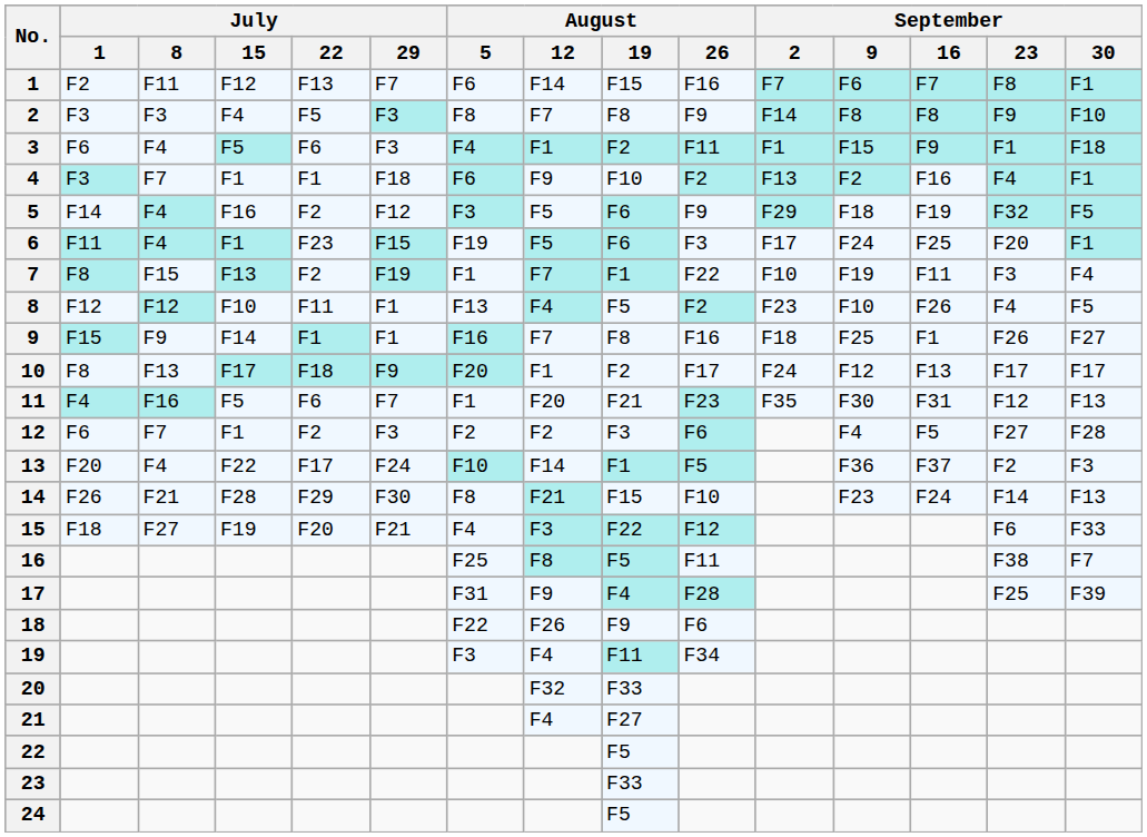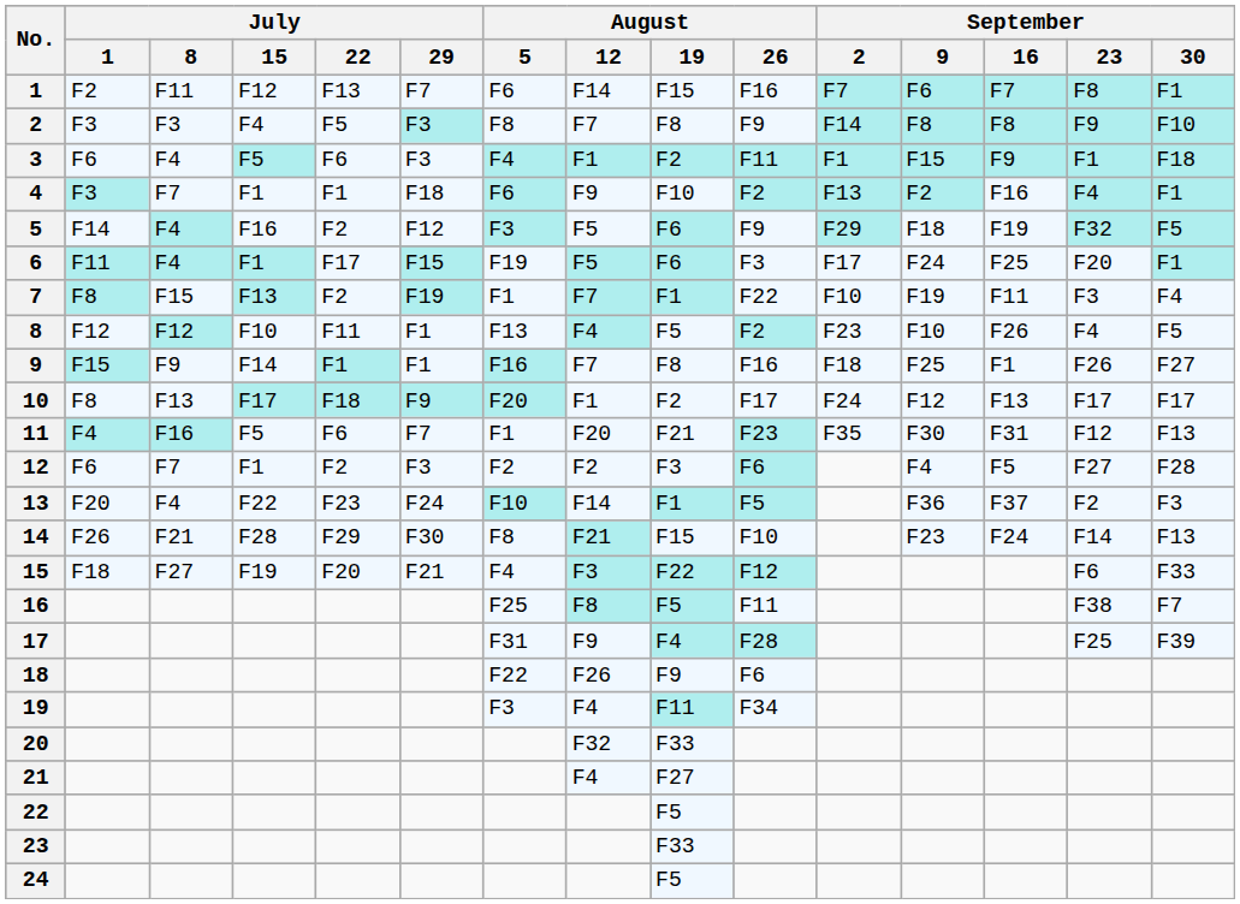 <table class="wikitable" style="font-size: 85%; width: 100%">
 <tr>
 <th rowspan=2 width=25>No.</th>
 <th colspan=5>July</th>
 <th colspan=4>August</th>
 <th colspan=5>September</th>
 </tr>
 <tr>
 <th>1</th>
 <th>8</th>
 <th>15</th>
 <th>22</th>
 <th>29</th>
 <th>5</th>
 <th>12</th>
 <th>19</th>
 <th>26</th>
 <th>2</th>
 <th>9</th>
 <th>16</th>
 <th>23</th>
 <th>30</th>
 </tr>
 <tr>
 <th>1</th>
 <td style="background:#f0f8ff;"> F2</td>
 <td style="background:#f0f8ff;"> F11</td>
 <td style="background:#f0f8ff;"> F12</td>
 <td style="background:#f0f8ff;"> F13</td>
 <td style="background:#f0f8ff;"> F7</td>
 <td style="background:#f0f8ff;"> F6</td>
 <td style="background:#f0f8ff;"> F14</td>
 <td style="background:#f0f8ff;"> F15</td>
 <td style="background:#f0f8ff;"> F16</td>
 <td style="background:#afeeee;"> F7</td>
 <td style="background:#afeeee;"> F6</td>
 <td style="background:#afeeee;"> F7</td>
 <td style="background:#afeeee;"> F8</td>
 <td style="background:#afeeee;"> F1</td>
 </tr>
 <tr>
 <th>2</th>
 <td style="background:#f0f8ff;"> F3</td>
 <td style="background:#f0f8ff;"> F3</td>
 <td style="background:#f0f8ff;"> F4</td>
 <td style="background:#f0f8ff;"> F5</td>
 <td style="background:#afeeee;"> F3</td>
 <td style="background:#f0f8ff;"> F8</td>
 <td style="background:#f0f8ff;"> F7</td>
 <td style="background:#f0f8ff;"> F8</td>
 <td style="background:#f0f8ff;"> F9</td>
 <td style="background:#afeeee;"> F14</td>
 <td style="background:#afeeee;"> F8</td>
 <td style="background:#afeeee;"> F8</td>
 <td style="background:#afeeee;"> F9</td>
 <td style="background:#afeeee;"> F10</td>
 </tr>
 <tr>
 <th>3</th>
 <td style="background:#f0f8ff;"> F6</td>
 <td style="background:#f0f8ff;"> F4</td>
 <td style="background:#afeeee;"> F5</td>
 <td style="background:#f0f8ff;"> F6</td>
 <td style="background:#f0f8ff;"> F3</td>
 <td style="background:#afeeee;"> F4</td>
 <td style="background:#afeeee;"> F1</td>
 <td style="background:#afeeee;"> F2</td>
 <td style="background:#afeeee;"> F11</td>
 <td style="background:#afeeee;"> F1</td>
 <td style="background:#afeeee;"> F15</td>
 <td style="background:#afeeee;"> F9</td>
 <td style="background:#afeeee;"> F1</td>
 <td style="background:#afeeee;"> F18</td>
 </tr>
 <tr>
 <th>4</th>
 <td style="background:#afeeee;"> F3</td>
 <td style="background:#f0f8ff;"> F7</td>
 <td style="background:#f0f8ff;"> F1</td>
 <td style="background:#f0f8ff;"> F1</td>
 <td style="background:#f0f8ff;"> F18</td>
 <td style="background:#afeeee;"> F6</td>
 <td style="background:#f0f8ff;"> F9</td>
 <td style="background:#f0f8ff;"> F10</td>
 <td style="background:#afeeee;"> F2</td>
 <td style="background:#afeeee;"> F13</td>
 <td style="background:#afeeee;"> F2</td>
 <td style="background:#f0f8ff;"> F16</td>
 <td style="background:#afeeee;"> F4</td>
 <td style="background:#afeeee;"> F1</td>
 </tr>
 <tr>
 <th>5</th>
 <td style="background:#f0f8ff;"> F14</td>
 <td style="background:#afeeee;"> F4</td>
 <td style="background:#f0f8ff;"> F16</td>
 <td style="background:#f0f8ff;"> F2</td>
 <td style="background:#f0f8ff;"> F12</td>
 <td style="background:#afeeee;"> F3</td>
 <td style="background:#f0f8ff;"> F5</td>
 <td style="background:#afeeee;"> F6</td>
 <td style="background:#f0f8ff;"> F9</td>
 <td style="background:#afeeee;"> F29</td>
 <td style="background:#f0f8ff;"> F18</td>
 <td style="background:#f0f8ff;"> F19</td>
 <td style="background:#afeeee;"> F32</td>
 <td style="background:#afeeee;"> F5</td>
 </tr>
 <tr>
 <th>6</th>
 <td style="background:#afeeee;"> F11</td>
 <td style="background:#afeeee;"> F4</td>
 <td style="background:#afeeee;"> F1</td>
-<td style="background:#f0f8ff;"> F23</td>
+<td style="background:#f0f8ff;"> F17</td>
 <td style="background:#afeeee;"> F15</td>
 <td style="background:#f0f8ff;"> F19</td>
 <td style="background:#afeeee;"> F5</td>
 <td style="background:#afeeee;"> F6</td>
 <td style="background:#f0f8ff;"> F3</td>
 <td style="background:#f0f8ff;"> F17</td>
 <td style="background:#f0f8ff;"> F24</td>
 <td style="background:#f0f8ff;"> F25</td>
 <td style="background:#f0f8ff;"> F20</td>
 <td style="background:#afeeee;"> F1</td>
 </tr>
 <tr>
 <th>7</th>
 <td style="background:#afeeee;"> F8</td>
 <td style="background:#f0f8ff;"> F15</td>
 <td style="background:#afeeee;"> F13</td>
 <td style="background:#f0f8ff;"> F2</td>
 <td style="background:#afeeee;"> F19</td>
 <td style="background:#f0f8ff;"> F1</td>
 <td style="background:#afeeee;"> F7</td>
 <td style="background:#afeeee;"> F1</td>
 <td style="background:#f0f8ff;"> F22</td>
 <td style="background:#f0f8ff;"> F10</td>
 <td style="background:#f0f8ff;"> F19</td>
 <td style="background:#f0f8ff;"> F11</td>
 <td style="background:#f0f8ff;"> F3</td>
 <td style="background:#f0f8ff;"> F4</td>
 </tr>
 <tr>
 <th>8</th>
 <td style="background:#f0f8ff;"> F12</td>
 <td style="background:#afeeee;"> F12</td>
 <td style="background:#f0f8ff;"> F10</td>
 <td style="background:#f0f8ff;"> F11</td>
 <td style="background:#f0f8ff;"> F1</td>
 <td style="background:#f0f8ff;"> F13</td>
 <td style="background:#afeeee;"> F4</td>
 <td style="background:#f0f8ff;"> F5</td>
 <td style="background:#afeeee;"> F2</td>
 <td style="background:#f0f8ff;"> F23</td>
 <td style="background:#f0f8ff;"> F10</td>
 <td style="background:#f0f8ff;"> F26</td>
 <td style="background:#f0f8ff;"> F4</td>
 <td style="background:#f0f8ff;"> F5</td>
 </tr>
 <tr>
 <th>9</th>
 <td style="background:#afeeee;"> F15</td>
 <td style="background:#f0f8ff;"> F9</td>
 <td style="background:#f0f8ff;"> F14</td>
 <td style="background:#afeeee;"> F1</td>
 <td style="background:#f0f8ff;"> F1</td>
 <td style="background:#afeeee;"> F16</td>
 <td style="background:#f0f8ff;"> F7</td>
 <td style="background:#f0f8ff;"> F8</td>
 <td style="background:#f0f8ff;"> F16</td>
 <td style="background:#f0f8ff;"> F18</td>
 <td style="background:#f0f8ff;"> F25</td>
 <td style="background:#f0f8ff;"> F1</td>
 <td style="background:#f0f8ff;"> F26</td>
 <td style="background:#f0f8ff;"> F27</td>
 </tr>
 <tr>
 <th>10</th>
 <td style="background:#f0f8ff;"> F8</td>
 <td style="background:#f0f8ff;"> F13</td>
 <td style="background:#afeeee;"> F17</td>
 <td style="background:#afeeee;"> F18</td>
 <td style="background:#afeeee;"> F9</td>
 <td style="background:#afeeee;"> F20</td>
 <td style="background:#f0f8ff;"> F1</td>
 <td style="background:#f0f8ff;"> F2</td>
 <td style="background:#f0f8ff;"> F17</td>
 <td style="background:#f0f8ff;"> F24</td>
 <td style="background:#f0f8ff;"> F12</td>
 <td style="background:#f0f8ff;"> F13</td>
 <td style="background:#f0f8ff;"> F17</td>
 <td style="background:#f0f8ff;"> F17</td>
 </tr>
 <tr>
 <th>11</th>
 <td style="background:#afeeee;"> F4</td>
 <td style="background:#afeeee;"> F16</td>
 <td style="background:#f0f8ff;"> F5</td>
 <td style="background:#f0f8ff;"> F6</td>
 <td style="background:#f0f8ff;"> F7</td>
 <td style="background:#f0f8ff;"> F1</td>
 <td style="background:#f0f8ff;"> F20</td>
 <td style="background:#f0f8ff;"> F21</td>
 <td style="background:#afeeee;"> F23</td>
 <td style="background:#f0f8ff;"> F35</td>
 <td style="background:#f0f8ff;"> F30</td>
 <td style="background:#f0f8ff;"> F31</td>
 <td style="background:#f0f8ff;"> F12</td>
 <td style="background:#f0f8ff;"> F13</td>
 </tr>
 <tr>
 <th>12</th>
 <td style="background:#f0f8ff;"> F6</td>
 <td style="background:#f0f8ff;"> F7</td>
 <td style="background:#f0f8ff;"> F1</td>
 <td style="background:#f0f8ff;"> F2</td>
 <td style="background:#f0f8ff;"> F3</td>
 <td style="background:#f0f8ff;"> F2</td>
 <td style="background:#f0f8ff;"> F2</td>
 <td style="background:#f0f8ff;"> F3</td>
 <td style="background:#afeeee;"> F6</td>
 <td></td>
 <td style="background:#f0f8ff;"> F4</td>
 <td style="background:#f0f8ff;"> F5</td>
 <td style="background:#f0f8ff;"> F27</td>
 <td style="background:#f0f8ff;"> F28</td>
 </tr>
 <tr>
 <th>13</th>
 <td style="background:#f0f8ff;"> F20</td>
 <td style="background:#f0f8ff;"> F4</td>
 <td style="background:#f0f8ff;"> F22</td>
-<td style="background:#f0f8ff;"> F17</td>
+<td style="background:#f0f8ff;"> F23</td>
 <td style="background:#f0f8ff;"> F24</td>
 <td style="background:#afeeee;"> F10</td>
 <td style="background:#f0f8ff;"> F14</td>
 <td style="background:#afeeee;"> F1</td>
 <td style="background:#afeeee;"> F5</td>
 <td></td>
 <td style="background:#f0f8ff;"> F36</td>
 <td style="background:#f0f8ff;"> F37</td>
 <td style="background:#f0f8ff;"> F2</td>
 <td style="background:#f0f8ff;"> F3</td>
 </tr>
 <tr>
 <th>14</th>
 <td style="background:#f0f8ff;"> F26</td>
 <td style="background:#f0f8ff;"> F21</td>
 <td style="background:#f0f8ff;"> F28</td>
 <td style="background:#f0f8ff;"> F29</td>
 <td style="background:#f0f8ff;"> F30</td>
 <td style="background:#f0f8ff;"> F8</td>
 <td style="background:#afeeee;"> F21</td>
 <td style="background:#f0f8ff;"> F15</td>
 <td style="background:#f0f8ff;"> F10</td>
 <td></td>
 <td style="background:#f0f8ff;"> F23</td>
 <td style="background:#f0f8ff;"> F24</td>
 <td style="background:#f0f8ff;"> F14</td>
 <td style="background:#f0f8ff;"> F13</td>
 </tr>
 <tr>
 <th>15</th>
 <td style="background:#f0f8ff;"> F18</td>
 <td style="background:#f0f8ff;"> F27</td>
 <td style="background:#f0f8ff;"> F19</td>
 <td style="background:#f0f8ff;"> F20</td>
 <td style="background:#f0f8ff;"> F21</td>
 <td style="background:#f0f8ff;"> F4</td>
 <td style="background:#afeeee;"> F3</td>
 <td style="background:#afeeee;"> F22</td>
 <td style="background:#afeeee;"> F12</td>
 <td></td>
 <td></td>
 <td></td>
 <td style="background:#f0f8ff;"> F6</td>
 <td style="background:#f0f8ff;"> F33</td>
 </tr>
 <tr>
 <th>16</th>
 <td></td>
 <td></td>
 <td></td>
 <td></td>
 <td></td>
 <td style="background:#f0f8ff;"> F25</td>
 <td style="background:#afeeee;"> F8</td>
 <td style="background:#afeeee;"> F5</td>
 <td style="background:#f0f8ff;"> F11</td>
 <td></td>
 <td></td>
 <td></td>
 <td style="background:#f0f8ff;"> F38</td>
 <td style="background:#f0f8ff;"> F7</td>
 </tr>
 <tr>
 <th>17</th>
 <td></td>
 <td></td>
 <td></td>
 <td></td>
 <td></td>
 <td style="background:#f0f8ff;"> F31</td>
 <td style="background:#f0f8ff;"> F9</td>
 <td style="background:#afeeee;"> F4</td>
 <td style="background:#afeeee;"> F28</td>
 <td></td>
 <td></td>
 <td></td>
 <td style="background:#f0f8ff;"> F25</td>
 <td style="background:#f0f8ff;"> F39</td>
 </tr>
 <tr>
 <th>18</th>
 <td></td>
 <td></td>
 <td></td>
 <td></td>
 <td></td>
 <td style="background:#f0f8ff;"> F22</td>
 <td style="background:#f0f8ff;"> F26</td>
 <td style="background:#f0f8ff;"> F9</td>
 <td style="background:#f0f8ff;"> F6</td>
 <td></td>
 <td></td>
 <td></td>
 <td></td>
 <td></td>
 </tr>
 <tr>
 <th>19</th>
 <td></td>
 <td></td>
 <td></td>
 <td></td>
 <td></td>
 <td style="background:#f0f8ff;"> F3</td>
 <td style="background:#f0f8ff;"> F4</td>
 <td style="background:#afeeee;"> F11</td>
 <td style="background:#f0f8ff;"> F34</td>
 <td></td>
 <td></td>
 <td></td>
 <td></td>
 <td></td>
 </tr>
 <tr>
 <th>20</th>
 <td></td>
 <td></td>
 <td></td>
 <td></td>
 <td></td>
 <td></td>
 <td style="background:#f0f8ff;"> F32</td>
 <td style="background:#f0f8ff;"> F33</td>
 <td></td>
 <td></td>
 <td></td>
 <td></td>
 <td></td>
 <td></td>
 </tr>
 <tr>
 <th>21</th>
 <td></td>
 <td></td>
 <td></td>
 <td></td>
 <td></td>
 <td></td>
 <td style="background:#f0f8ff;"> F4</td>
 <td style="background:#f0f8ff;"> F27</td>
 <td></td>
 <td></td>
 <td></td>
 <td></td>
 <td></td>
 <td></td>
 </tr>
 <tr>
 <th>22</th>
 <td></td>
 <td></td>
 <td></td>
 <td></td>
 <td></td>
 <td></td>
 <td></td>
 <td style="background:#f0f8ff;"> F5</td>
 <td></td>
 <td></td>
 <td></td>
 <td></td>
 <td></td>
 <td></td>
 </tr>
 <tr>
 <th>23</th>
 <td></td>
 <td></td>
 <td></td>
 <td></td>
 <td></td>
 <td></td>
 <td></td>
 <td style="background:#f0f8ff;"> F33</td>
 <td></td>
 <td></td>
 <td></td>
 <td></td>
 <td></td>
 <td></td>
 </tr>
 <tr>
 <th>24</th>
 <td></td>
 <td></td>
 <td></td>
 <td></td>
 <td></td>
 <td></td>
 <td></td>
 <td style="background:#f0f8ff;"> F5</td>
 <td></td>
 <td></td>
 <td></td>
 <td></td>
 <td></td>
 <td></td>
 </tr>
 </table>
